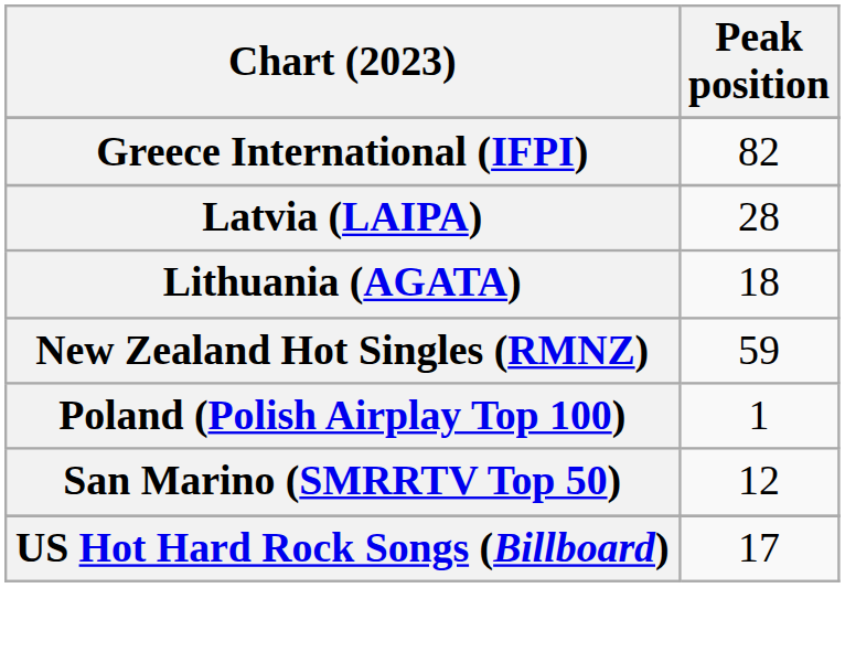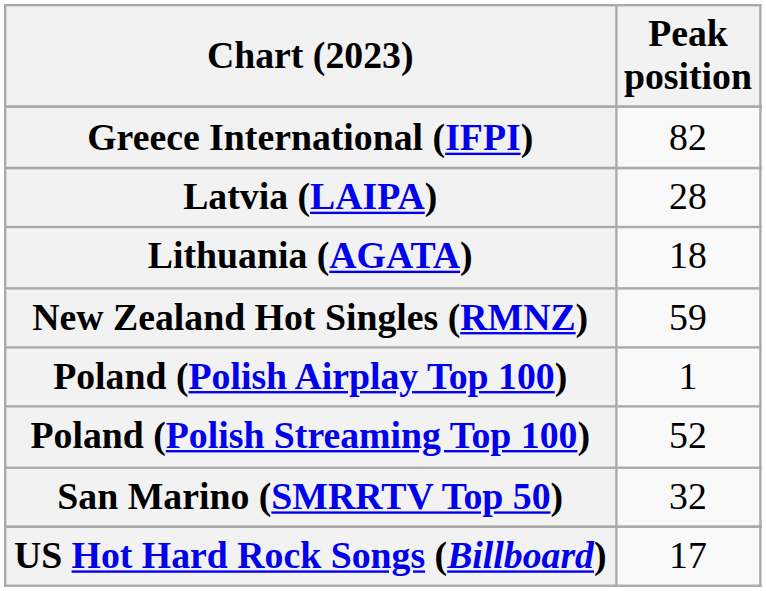 <table class="wikitable sortable plainrowheaders" style="text-align:center">
 <tr>
 <th scope="col">Chart (2023)</th>
 <th scope="col">Peak<br>position</th>
 </tr>
 <tr>
 </tr>
 <tr>
 </tr>
 <tr>
 </tr>
 <tr>
 </tr>
 <tr>
 <th scope="row">Greece International (<a href='#'>IFPI</a>)</th>
 <td>82</td>
 </tr>
 <tr>
 </tr>
 <tr>
 <th scope="row">Latvia (<a href='#'>LAIPA</a>)</th>
 <td>28</td>
 </tr>
 <tr>
 <th scope="row">Lithuania (<a href='#'>AGATA</a>)</th>
 <td>18</td>
 </tr>
 <tr>
 <th scope="row">New Zealand Hot Singles (<a href='#'>RMNZ</a>)</th>
 <td>59</td>
 </tr>
 <tr>
 <th scope="row">Poland (<a href='#'>Polish Airplay Top 100</a>)</th>
 <td>1</td>
 </tr>
 <tr>
+<th scope="row">Poland (<a href='#'>Polish Streaming Top 100</a>)</th>
+<td>52</td>
+</tr>
+<tr>
 <th scope="row">San Marino (<a href='#'>SMRRTV Top 50</a>)</th>
-<td>12</td>
+<td>32</td>
 </tr>
 <tr>
 </tr>
 <tr>
 </tr>
 <tr>
 </tr>
 <tr>
 <th scope="row">US <a href='#'>Hot Hard Rock Songs</a> (<em><a href='#'>Billboard</a></em>)</th>
 <td>17</td>
 </tr>
 </table>
